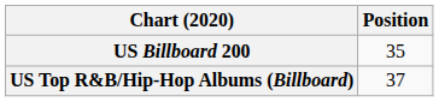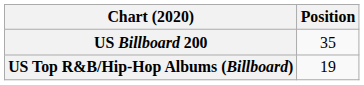 <table class="wikitable plainrowheaders" style="text-align:center">
 <tr>
 <th scope="col">Chart (2020)</th>
 <th scope="col">Position</th>
 </tr>
 <tr>
 <th scope="row">US <em>Billboard</em> 200</th>
 <td>35</td>
 </tr>
 <tr>
 <th scope="row">US Top R&B/Hip-Hop Albums (<em>Billboard</em>)</th>
-<td>37</td>
+<td>19</td>
 </tr>
 </table>
